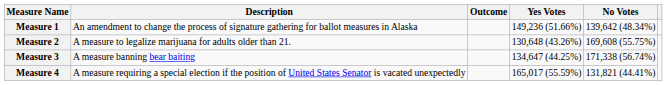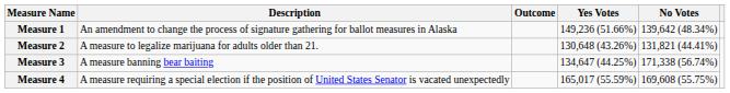 <table class="wikitable sortable plainrowheaders">
 <tr>
 <th scope=col>Measure Name</th>
 <th scope=col>Description</th>
 <th scope=col>Outcome</th>
 <th scope=col>Yes Votes</th>
 <th scope=col>No Votes</th>
 <th scope=col></th>
 </tr>
 <tr>
 <th scope=row>Measure 1</th>
 <td>An amendment to change the process of signature gathering for ballot measures in Alaska</td>
 <td></td>
 <td>149,236 (51.66%)</td>
 <td>139,642 (48.34%)</td>
 <td></td>
 </tr>
 <tr>
 <th scope=row>Measure 2</th>
 <td>A measure to legalize marijuana for adults older than 21.</td>
 <td></td>
 <td>130,648 (43.26%)</td>
-<td>169,608 (55.75%)</td>
+<td>131,821 (44.41%)</td>
 <td rowspan=3></td>
 </tr>
 <tr>
 <th scope=row>Measure 3</th>
 <td>A measure banning <a href='#'>bear baiting</a></td>
 <td></td>
 <td>134,647 (44.25%)</td>
 <td>171,338 (56.74%)</td>
 </tr>
 <tr>
 <th scope=row>Measure 4</th>
 <td>A measure requiring a special election if the position of <a href='#'>United States Senator</a> is vacated unexpectedly</td>
 <td></td>
 <td>165,017 (55.59%)</td>
-<td>131,821 (44.41%)</td>
+<td>169,608 (55.75%)</td>
 </tr>
 </table>
